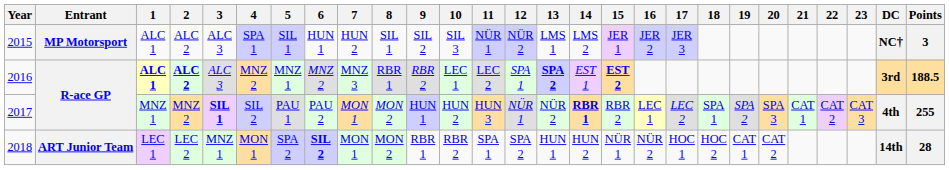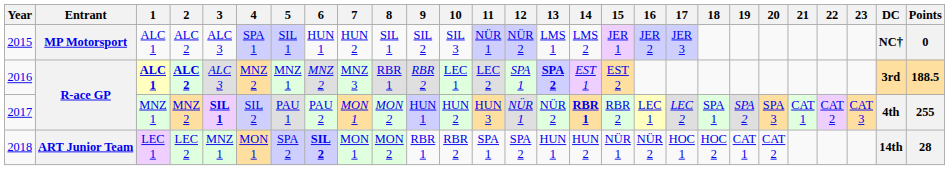 <table class="wikitable" style="text-align:center; font-size:85%">
 <tr>
 <th>Year</th>
 <th>Entrant</th>
 <th>1</th>
 <th>2</th>
 <th>3</th>
 <th>4</th>
 <th>5</th>
 <th>6</th>
 <th>7</th>
 <th>8</th>
 <th>9</th>
 <th>10</th>
 <th>11</th>
 <th>12</th>
 <th>13</th>
 <th>14</th>
 <th>15</th>
 <th>16</th>
 <th>17</th>
 <th>18</th>
 <th>19</th>
 <th>20</th>
 <th>21</th>
 <th>22</th>
 <th>23</th>
 <th>DC</th>
 <th>Points</th>
 </tr>
 <tr>
 <td><a href='#'>2015</a></td>
 <th nowrap><a href='#'>MP Motorsport</a></th>
 <td style="background:#;"><a href='#'>ALC<br>1</a><br></td>
 <td style="background:#;"><a href='#'>ALC<br>2</a><br></td>
 <td style="background:#;"><a href='#'>ALC<br>3</a><br></td>
 <td style="background:#cfcfff;"><a href='#'>SPA<br>1</a><br></td>
 <td style="background:#cfcfff;"><a href='#'>SIL<br>1</a><br></td>
 <td style="background:#;"><a href='#'>HUN<br>1</a><br></td>
 <td style="background:#;"><a href='#'>HUN<br>2</a><br></td>
 <td style="background:#;"><a href='#'>SIL<br>1</a><br></td>
 <td style="background:#;"><a href='#'>SIL<br>2</a><br></td>
 <td style="background:#;"><a href='#'>SIL<br>3</a><br></td>
 <td style="background:#cfcfff;"><a href='#'>NÜR<br>1</a><br></td>
 <td style="background:#cfcfff;"><a href='#'>NÜR<br>2</a><br></td>
 <td style="background:#;"><a href='#'>LMS<br>1</a><br></td>
 <td style="background:#;"><a href='#'>LMS<br>2</a><br></td>
 <td style="background:#efcfff;"><a href='#'>JER<br>1</a><br></td>
 <td style="background:#cfcfff;"><a href='#'>JER<br>2</a><br></td>
 <td style="background:#cfcfff;"><a href='#'>JER<br>3</a><br></td>
 <td></td>
 <td></td>
 <td></td>
 <td></td>
 <td></td>
 <td></td>
 <th>NC†</th>
-<th>3</th>
+<th>0</th>
 </tr>
 <tr>
 <td><a href='#'>2016</a></td>
 <th rowspan="2"><a href='#'>R-ace GP</a></th>
 <td style="background:#ffffbf;"><strong><a href='#'>ALC<br>1</a></strong><br></td>
 <td style="background:#dfffdf;"><strong><a href='#'>ALC<br>2</a></strong><br></td>
 <td style="background:#dfdfdf;"><em><a href='#'>ALC<br>3</a></em><br></td>
 <td style="background:#ffdf9f;"><a href='#'>MNZ<br>2</a><br></td>
 <td style="background:#dfffdf;"><a href='#'>MNZ<br>1</a><br></td>
 <td style="background:#dfdfdf;"><em><a href='#'>MNZ<br>2</a></em><br></td>
 <td style="background:#dfffdf;"><a href='#'>MNZ<br>3</a><br></td>
 <td style="background:#dfdfdf;"><a href='#'>RBR<br>1</a><br></td>
 <td style="background:#dfdfdf;"><em><a href='#'>RBR<br>2</a></em><br></td>
 <td style="background:#dfffdf;"><a href='#'>LEC<br>1</a><br></td>
 <td style="background:#dfdfdf;"><a href='#'>LEC<br>2</a><br></td>
 <td style="background:#dfffdf;"><em><a href='#'>SPA<br>1</a></em><br></td>
 <td style="background:#cfcfff;"><strong><a href='#'>SPA<br>2</a></strong><br></td>
 <td style="background:#efcfff;"><em><a href='#'>EST<br>1</a></em><br></td>
-<td style="background:#ffdf9f;"><strong><a href='#'>EST<br>2</a><br></strong></td>
+<td style="background:#ffdf9f;"><a href='#'>EST<br>2</a><br></td>
 <td></td>
 <td></td>
 <td></td>
 <td></td>
 <td></td>
 <td></td>
 <td></td>
 <td></td>
 <th style="background:#ffdf9f;">3rd</th>
 <th style="background:#ffdf9f;">188.5</th>
 </tr>
 <tr>
 <td><a href='#'>2017</a></td>
 <td style="background:#dfffdf;"><a href='#'>MNZ<br>1</a><br></td>
 <td style="background:#ffdf9f;"><a href='#'>MNZ<br>2</a><br></td>
 <td style="background:#efcfff;"><strong><a href='#'>SIL<br>1</a></strong><br></td>
 <td style="background:#cfcfff;"><a href='#'>SIL<br>2</a><br></td>
 <td style="background:#dfdfdf;"><a href='#'>PAU<br>1</a><br></td>
 <td style="background:#dfffdf;"><a href='#'>PAU<br>2</a><br></td>
 <td style="background:#ffdf9f;"><em><a href='#'>MON<br>1</a></em><br></td>
 <td style="background:#dfffdf;"><em><a href='#'>MON<br>2</a></em><br></td>
 <td style="background:#cfcfff;"><a href='#'>HUN<br>1</a><br></td>
 <td style="background:#dfffdf;"><a href='#'>HUN<br>2</a><br></td>
 <td style="background:#ffdf9f;"><a href='#'>HUN<br>3</a><br></td>
 <td style="background:#dfdfdf;"><em><a href='#'>NÜR<br>1</a></em><br></td>
 <td style="background:#dfffdf;"><a href='#'>NÜR<br>2</a><br></td>
 <td style="background:#ffdf9f;"><strong><a href='#'>RBR<br>1</a></strong><br></td>
 <td style="background:#dfffdf;"><a href='#'>RBR<br>2</a><br></td>
 <td style="background:#ffffbf;"><a href='#'>LEC<br>1</a><br></td>
 <td style="background:#dfdfdf;"><em><a href='#'>LEC<br>2</a></em><br></td>
 <td style="background:#dfffdf;"><a href='#'>SPA<br>1</a><br></td>
 <td style="background:#dfdfdf;"><em><a href='#'>SPA<br>2</a></em><br></td>
 <td style="background:#ffdf9f;"><a href='#'>SPA<br>3</a><br></td>
 <td style="background:#dfffdf;"><a href='#'>CAT<br>1</a><br></td>
 <td style="background:#efcfff;"><a href='#'>CAT<br>2</a><br></td>
 <td style="background:#ffdf9f;"><a href='#'>CAT<br>3</a><br></td>
 <th>4th</th>
 <th>255</th>
 </tr>
 <tr>
 <td><a href='#'>2018</a></td>
 <th nowrap><a href='#'>ART Junior Team</a></th>
 <td style="background:#efcfff;"><a href='#'>LEC<br>1</a><br></td>
 <td style="background:#dfffdf;"><a href='#'>LEC<br>2</a><br></td>
 <td style="background:#dfffdf;"><a href='#'>MNZ<br>1</a><br></td>
 <td style="background:#ffdf9f;"><a href='#'>MON<br>1</a><br></td>
 <td style="background:#cfcfff;"><a href='#'>SPA<br>2</a><br></td>
 <td style="background:#cfcfff;"><strong><a href='#'>SIL<br>2</a><br></strong></td>
 <td style="background:#dfffdf;"><a href='#'>MON<br>1</a><br></td>
 <td style="background:#dfffdf;"><a href='#'>MON<br>2</a><br></td>
 <td style="background:#;"><a href='#'>RBR<br>1</a><br></td>
 <td style="background:#;"><a href='#'>RBR<br>2</a><br></td>
 <td style="background:#;"><a href='#'>SPA<br>1</a><br></td>
 <td style="background:#;"><a href='#'>SPA<br>2</a><br></td>
 <td style="background:#;"><a href='#'>HUN<br>1</a><br></td>
 <td style="background:#;"><a href='#'>HUN<br>2</a><br></td>
 <td style="background:#;"><a href='#'>NÜR<br>1</a><br></td>
 <td style="background:#;"><a href='#'>NÜR<br>2</a><br></td>
 <td style="background:#;"><a href='#'>HOC<br>1</a><br></td>
 <td style="background:#;"><a href='#'>HOC<br>2</a><br></td>
 <td style="background:#;"><a href='#'>CAT<br>1</a><br></td>
 <td style="background:#;"><a href='#'>CAT<br>2</a><br></td>
 <td></td>
 <td></td>
 <td></td>
 <th>14th</th>
 <th>28</th>
 </tr>
 </table>
